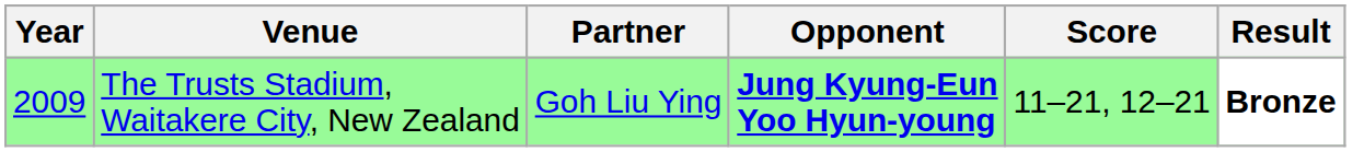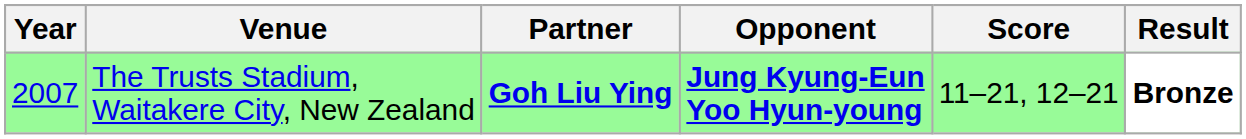 <table class="sortable wikitable" style="font-size: 90%;">
 <tr>
 <th>Year</th>
 <th>Venue</th>
 <th>Partner</th>
 <th>Opponent</th>
 <th>Score</th>
 <th>Result</th>
 </tr>
 <tr style="background:#98FB98">
-<td align="center"><a href='#'>2009</a></td>
+<td align="center"><a href='#'>2007</a></td>
 <td align="left"><a href='#'>The Trusts Stadium</a>,<br><a href='#'>Waitakere City</a>, New Zealand</td>
-<td align="left"> <a href='#'>Goh Liu Ying</a></td>
+<td align="left"><strong> <a href='#'>Goh Liu Ying</a></strong></td>
 <td align="left"><strong> <a href='#'>Jung Kyung-Eun</a><br> <a href='#'>Yoo Hyun-young</a></strong></td>
 <td align="left">11–21, 12–21</td>
 <td style="text-align:left; background:white"> <strong>Bronze</strong></td>
 </tr>
 </table>
